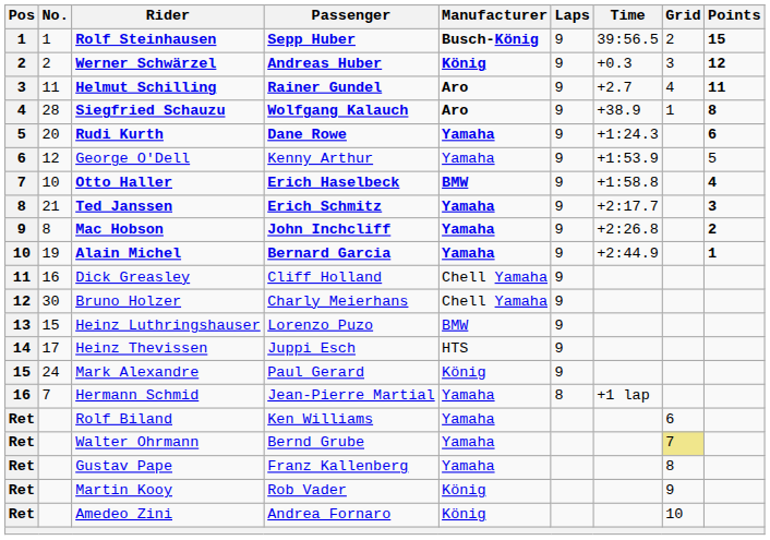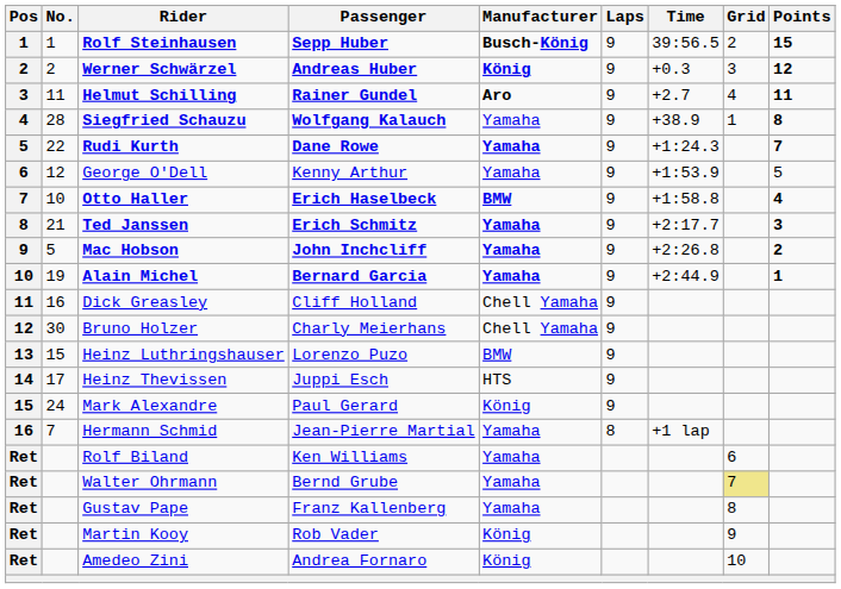 <table class="wikitable" style="font-size: 95%;">
 <tr>
 <th>Pos</th>
 <th>No.</th>
 <th>Rider</th>
 <th>Passenger</th>
 <th>Manufacturer</th>
 <th>Laps</th>
 <th>Time</th>
 <th>Grid</th>
 <th>Points</th>
 </tr>
 <tr>
 <th>1</th>
 <td>1</td>
 <td> <strong><a href='#'>Rolf Steinhausen</a></strong></td>
 <td> <strong><a href='#'>Sepp Huber</a></strong></td>
 <td><strong>Busch-<a href='#'>König</a></strong></td>
 <td>9</td>
 <td>39:56.5</td>
 <td>2</td>
 <td><strong>15</strong></td>
 </tr>
 <tr>
 <th>2</th>
 <td>2</td>
 <td> <strong><a href='#'>Werner Schwärzel</a></strong></td>
 <td> <strong><a href='#'>Andreas Huber</a></strong></td>
 <td><strong><a href='#'>König</a></strong></td>
 <td>9</td>
 <td>+0.3</td>
 <td>3</td>
 <td><strong>12</strong></td>
 </tr>
 <tr>
 <th>3</th>
 <td>11</td>
 <td> <strong><a href='#'>Helmut Schilling</a></strong></td>
 <td> <strong><a href='#'>Rainer Gundel</a></strong></td>
 <td><strong>Aro</strong></td>
 <td>9</td>
 <td>+2.7</td>
 <td>4</td>
 <td><strong>11</strong></td>
 </tr>
 <tr>
 <th>4</th>
 <td>28</td>
 <td> <strong><a href='#'>Siegfried Schauzu</a></strong></td>
 <td> <strong><a href='#'>Wolfgang Kalauch</a></strong></td>
-<td><strong>Aro</strong></td>
+<td></strong><a href='#'>Yamaha</a><strong></td>
 <td>9</td>
 <td>+38.9</td>
 <td>1</td>
 <td><strong>8</strong></td>
 </tr>
 <tr>
 <th>5</th>
-<td>20</td>
+<td>22</td>
 <td> <strong><a href='#'>Rudi Kurth</a></strong></td>
 <td> <strong><a href='#'>Dane Rowe</a></strong></td>
 <td><strong><a href='#'>Yamaha</a></strong></td>
 <td>9</td>
 <td>+1:24.3</td>
 <td></td>
-<td><strong>6<em></td>
+<td><strong>7<em></td>
 </tr>
 <tr>
 <th>6</th>
 <td>12</td>
 <td> </strong><a href='#'>George O'Dell</a><strong></td>
 <td> </strong><a href='#'>Kenny Arthur</a><strong></td>
 <td></strong><a href='#'>Yamaha</a><strong></td>
 <td>9</td>
 <td>+1:53.9</td>
 <td></td>
 <td></strong>5</em></td>
 </tr>
 <tr>
 <th>7</th>
 <td>10</td>
 <td> <strong><a href='#'>Otto Haller</a></strong></td>
 <td> <strong><a href='#'>Erich Haselbeck</a></strong></td>
 <td><strong><a href='#'>BMW</a></strong></td>
 <td>9</td>
 <td>+1:58.8</td>
 <td></td>
 <td><strong>4</strong></td>
 </tr>
 <tr>
 <th>8</th>
 <td>21</td>
 <td> <strong><a href='#'>Ted Janssen</a></strong></td>
 <td> <strong><a href='#'>Erich Schmitz</a></strong></td>
 <td><strong><a href='#'>Yamaha</a></strong></td>
 <td>9</td>
 <td>+2:17.7</td>
 <td></td>
 <td><strong>3</strong></td>
 </tr>
 <tr>
 <th>9</th>
-<td>8</td>
+<td>5</td>
 <td> <strong><a href='#'>Mac Hobson</a></strong></td>
 <td> <strong><a href='#'>John Inchcliff</a></strong></td>
 <td><strong><a href='#'>Yamaha</a></strong></td>
 <td>9</td>
 <td>+2:26.8</td>
 <td></td>
 <td><strong>2</strong></td>
 </tr>
 <tr>
 <th>10</th>
 <td>19</td>
 <td> <strong><a href='#'>Alain Michel</a></strong></td>
 <td> <strong><a href='#'>Bernard Garcia</a></strong></td>
 <td><strong><a href='#'>Yamaha</a></strong></td>
 <td>9</td>
 <td>+2:44.9</td>
 <td></td>
 <td><strong>1</strong></td>
 </tr>
 <tr>
 <th>11</th>
 <td>16</td>
 <td> <a href='#'>Dick Greasley</a></td>
 <td> <a href='#'>Cliff Holland</a></td>
 <td>Chell <a href='#'>Yamaha</a></td>
 <td>9</td>
 <td></td>
 <td></td>
 <td></td>
 </tr>
 <tr>
 <th>12</th>
 <td>30</td>
 <td> <a href='#'>Bruno Holzer</a></td>
 <td> <a href='#'>Charly Meierhans</a></td>
 <td>Chell <a href='#'>Yamaha</a></td>
 <td>9</td>
 <td></td>
 <td></td>
 <td></td>
 </tr>
 <tr>
 <th>13</th>
 <td>15</td>
 <td> <a href='#'>Heinz Luthringshauser</a></td>
 <td> <a href='#'>Lorenzo Puzo</a></td>
 <td><a href='#'>BMW</a></td>
 <td>9</td>
 <td></td>
 <td></td>
 <td></td>
 </tr>
 <tr>
 <th>14</th>
 <td>17</td>
 <td> <a href='#'>Heinz Thevissen</a></td>
 <td> <a href='#'>Juppi Esch</a></td>
 <td>HTS</td>
 <td>9</td>
 <td></td>
 <td></td>
 <td></td>
 </tr>
 <tr>
 <th>15</th>
 <td>24</td>
 <td> <a href='#'>Mark Alexandre</a></td>
 <td> <a href='#'>Paul Gerard</a></td>
 <td><a href='#'>König</a></td>
 <td>9</td>
 <td></td>
 <td></td>
 <td></td>
 </tr>
 <tr>
 <th>16</th>
 <td>7</td>
 <td> <a href='#'>Hermann Schmid</a></td>
 <td> <a href='#'>Jean-Pierre Martial</a></td>
 <td><a href='#'>Yamaha</a></td>
 <td>8</td>
 <td>+1 lap</td>
 <td></td>
 <td></td>
 </tr>
 <tr>
 <th>Ret</th>
 <td></td>
 <td> <a href='#'>Rolf Biland</a></td>
 <td> <a href='#'>Ken Williams</a></td>
 <td><a href='#'>Yamaha</a></td>
 <td></td>
 <td></td>
 <td>6</td>
 <td></td>
 </tr>
 <tr>
 <th>Ret</th>
 <td></td>
 <td> <a href='#'>Walter Ohrmann</a></td>
 <td> <a href='#'>Bernd Grube</a></td>
 <td><a href='#'>Yamaha</a></td>
 <td></td>
 <td></td>
 <td style="background: khaki;">7</td>
 <td></td>
 </tr>
 <tr>
 <th>Ret</th>
 <td></td>
 <td> <a href='#'>Gustav Pape</a></td>
 <td> <a href='#'>Franz Kallenberg</a></td>
 <td><a href='#'>Yamaha</a></td>
 <td></td>
 <td></td>
 <td>8</td>
 <td></td>
 </tr>
 <tr>
 <th>Ret</th>
 <td></td>
 <td> <a href='#'>Martin Kooy</a></td>
 <td> <a href='#'>Rob Vader</a></td>
 <td><a href='#'>König</a></td>
 <td></td>
 <td></td>
 <td>9</td>
 <td></td>
 </tr>
 <tr>
 <th>Ret</th>
 <td></td>
 <td> <a href='#'>Amedeo Zini</a></td>
 <td> <a href='#'>Andrea Fornaro</a></td>
 <td><a href='#'>König</a></td>
 <td></td>
 <td></td>
 <td>10</td>
 <td></td>
 </tr>
 <tr>
 <th colspan=9></th>
 </tr>
 </table>
